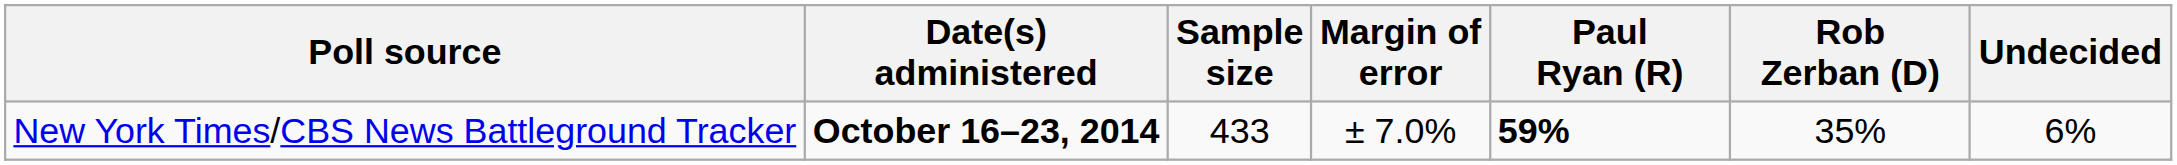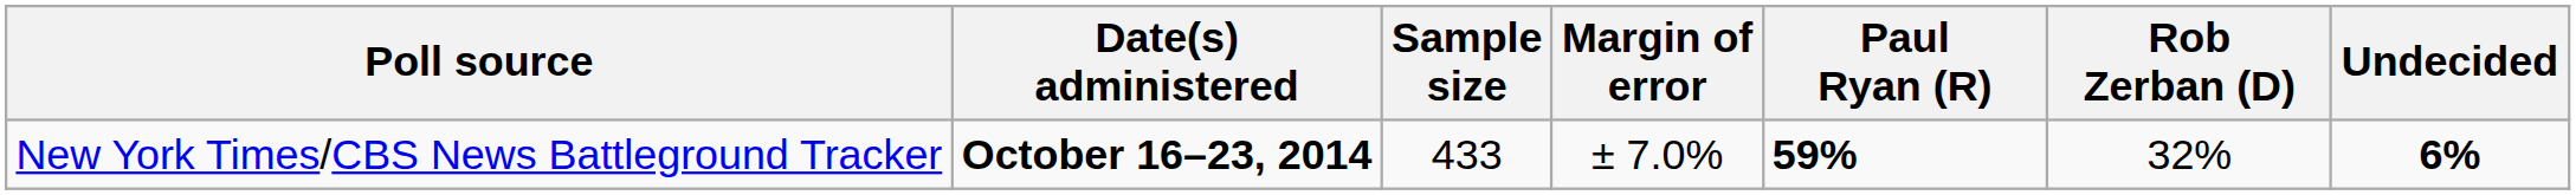 <table class="wikitable">
 <tr>
 <th>Poll source</th>
 <th>Date(s)<br>administered</th>
 <th>Sample<br>size</th>
 <th>Margin of<br>error</th>
 <th style="width:100px;">Paul<br>Ryan (R)</th>
 <th style="width:100px;">Rob<br>Zerban (D)</th>
 <th>Undecided</th>
 </tr>
 <tr>
 <td><a href='#'>New York Times</a>/<a href='#'>CBS News Battleground Tracker</a></td>
 <td align=center><strong>October 16–23, 2014</strong></td>
 <td align=center>433</td>
 <td align=center>± 7.0%</td>
 <td><strong>59%</strong></td>
-<td align=center>35%</td>
-<td align=center>6%</td>
+<td align=center>32%</td>
+<td align=center><strong>6%</strong></td>
 </tr>
 </table>
